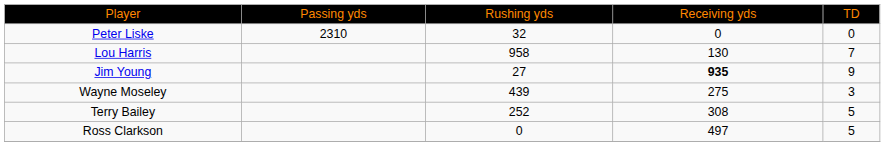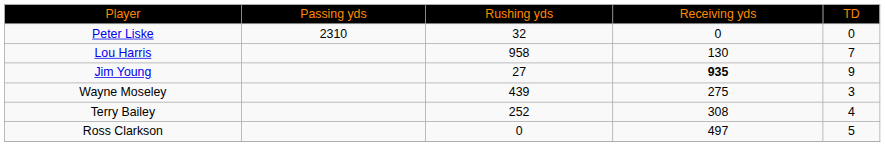 <table class="wikitable" width="90%">
 <tr align="center"  ! style="background:black;color:#FF8800;">
 <td>Player</td>
 <td>Passing yds</td>
 <td>Rushing yds</td>
 <td>Receiving yds</td>
 <td>TD</td>
 </tr>
 <tr align="center" bgcolor="">
 <td><a href='#'>Peter Liske</a></td>
 <td>2310</td>
 <td>32</td>
 <td>0</td>
 <td>0</td>
 </tr>
 <tr align="center" bgcolor="">
 <td><a href='#'>Lou Harris</a></td>
 <td></td>
 <td>958</td>
 <td>130</td>
 <td>7</td>
 </tr>
 <tr align="center" bgcolor="">
 <td><a href='#'>Jim Young</a></td>
 <td></td>
 <td>27</td>
 <td><strong>935</strong></td>
 <td>9</td>
 </tr>
 <tr align="center" bgcolor="">
 <td>Wayne Moseley</td>
 <td></td>
 <td>439</td>
 <td>275</td>
 <td>3</td>
 </tr>
 <tr align="center" bgcolor="">
 <td>Terry Bailey</td>
 <td></td>
 <td>252</td>
 <td>308</td>
-<td>5</td>
+<td>4</td>
 </tr>
 <tr align="center" bgcolor="">
 <td>Ross Clarkson</td>
 <td></td>
 <td>0</td>
 <td>497</td>
 <td>5</td>
 </tr>
 <tr align="center" bgcolor="">
 </tr>
 </table>
